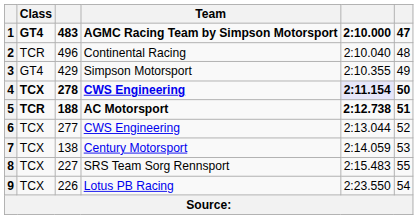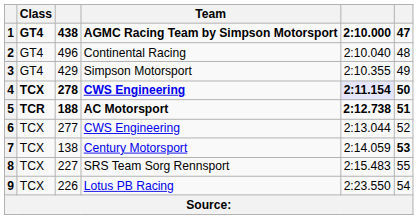 <table class="wikitable sortable" style="font-size: 85%;">
 <tr>
 <th scope="col"></th>
 <th scope="col">Class</th>
 <th scope="col"></th>
 <th scope="col">Team</th>
 <th scope="col"></th>
 <th scope="col"></th>
 </tr>
 <tr style="font-weight:bold">
 <th>1</th>
 <td>GT4</td>
-<td align=center>483</td>
+<td align=center>438</td>
 <td> AGMC Racing Team by Simpson Motorsport</td>
 <td align=center>2:10.000</td>
 <td align=center>47</td>
 </tr>
 <tr>
 <th>2</th>
-<td>TCR</td>
+<td>GT4</td>
 <td align=center>496</td>
 <td> Continental Racing</td>
 <td align=center>2:10.040</td>
 <td align=center>48</td>
 </tr>
 <tr>
 <th>3</th>
 <td>GT4</td>
 <td align=center>429</td>
 <td> Simpson Motorsport</td>
 <td align=center>2:10.355</td>
 <td align=center>49</td>
 </tr>
 <tr style="font-weight:bold">
 <th>4</th>
 <td>TCX</td>
 <td align=center>278</td>
 <td> <a href='#'>CWS Engineering</a></td>
 <td align=center style="background: lavender;">2:11.154</td>
 <td align=center>50</td>
 </tr>
 <tr style="font-weight:bold">
 <th>5</th>
 <td>TCR</td>
 <td align=center>188</td>
 <td> AC Motorsport</td>
 <td align=center>2:12.738</td>
 <td align=center>51</td>
 </tr>
 <tr>
 <th>6</th>
 <td>TCX</td>
 <td align=center>277</td>
 <td> <a href='#'>CWS Engineering</a></td>
 <td align=center>2:13.044</td>
 <td align=center>52</td>
 </tr>
 <tr>
 <th>7</th>
 <td>TCX</td>
 <td align=center>138</td>
 <td> <a href='#'>Century Motorsport</a></td>
 <td align=center>2:14.059</td>
-<td align=center>53</td>
+<td align=center><strong>53</strong></td>
 </tr>
 <tr>
 <th>8</th>
 <td>TCX</td>
 <td align=center>227</td>
 <td> SRS Team Sorg Rennsport</td>
 <td align=center>2:15.483</td>
 <td align=center>55</td>
 </tr>
 <tr>
 <th>9</th>
 <td>TCX</td>
 <td align=center>226</td>
 <td> <a href='#'>Lotus PB Racing</a></td>
 <td align=center>2:23.550</td>
 <td align=center>54</td>
 </tr>
 <tr>
 <th colspan=6>Source:</th>
 </tr>
 </table>
